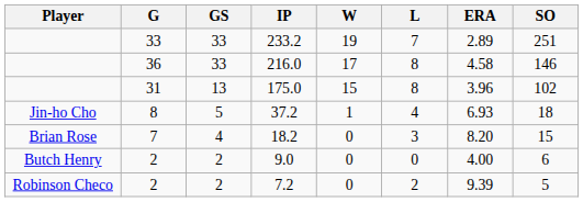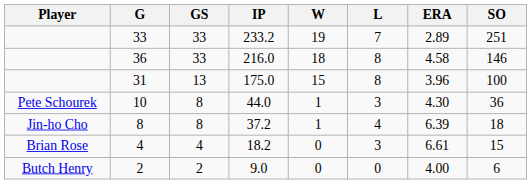 <table class="wikitable sortable">
 <tr>
 <th bgcolor="#DDDDFF" width="16%">Player</th>
 <th bgcolor="#DDDDFF" width="9%">G</th>
 <th bgcolor="#DDDDFF" width="9%">GS</th>
 <th bgcolor="#DDDDFF" width="9%">IP</th>
 <th bgcolor="#DDDDFF" width="9%">W</th>
 <th bgcolor="#DDDDFF" width="9%">L</th>
 <th bgcolor="#DDDDFF" width="9%">ERA</th>
 <th bgcolor="#DDDDFF" width="9%">SO</th>
 </tr>
 <tr align="center">
 <td></td>
 <td>33</td>
 <td>33</td>
 <td>233.2</td>
 <td>19</td>
 <td>7</td>
 <td>2.89</td>
 <td>251</td>
 </tr>
 <tr align="center">
 <td></td>
 <td>36</td>
 <td>33</td>
 <td>216.0</td>
-<td>17</td>
+<td>18</td>
 <td>8</td>
 <td>4.58</td>
 <td>146</td>
 </tr>
 <tr align="center">
 <td></td>
 <td>31</td>
 <td>13</td>
 <td>175.0</td>
 <td>15</td>
 <td>8</td>
 <td>3.96</td>
-<td>102</td>
+<td>100</td>
+</tr>
+<tr align=center>
+<td><a href='#'>Pete Schourek</a></td>
+<td>10</td>
+<td>8</td>
+<td>44.0</td>
+<td>1</td>
+<td>3</td>
+<td>4.30</td>
+<td>36</td>
 </tr>
 <tr align="center">
 <td><a href='#'>Jin-ho Cho</a></td>
 <td>8</td>
-<td>5</td>
+<td>8</td>
 <td>37.2</td>
 <td>1</td>
 <td>4</td>
-<td>6.93</td>
+<td>6.39</td>
 <td>18</td>
 </tr>
 <tr align=center>
 <td><a href='#'>Brian Rose</a></td>
-<td>7</td>
+<td>4</td>
 <td>4</td>
 <td>18.2</td>
 <td>0</td>
 <td>3</td>
-<td>8.20</td>
+<td>6.61</td>
 <td>15</td>
 </tr>
 <tr align=center>
 <td><a href='#'>Butch Henry</a></td>
 <td>2</td>
 <td>2</td>
 <td>9.0</td>
 <td>0</td>
 <td>0</td>
 <td>4.00</td>
 <td>6</td>
 </tr>
-<tr align=center>
-<td><a href='#'>Robinson Checo</a></td>
-<td>2</td>
-<td>2</td>
-<td>7.2</td>
-<td>0</td>
-<td>2</td>
-<td>9.39</td>
-<td>5</td>
-</tr>
 </table>
